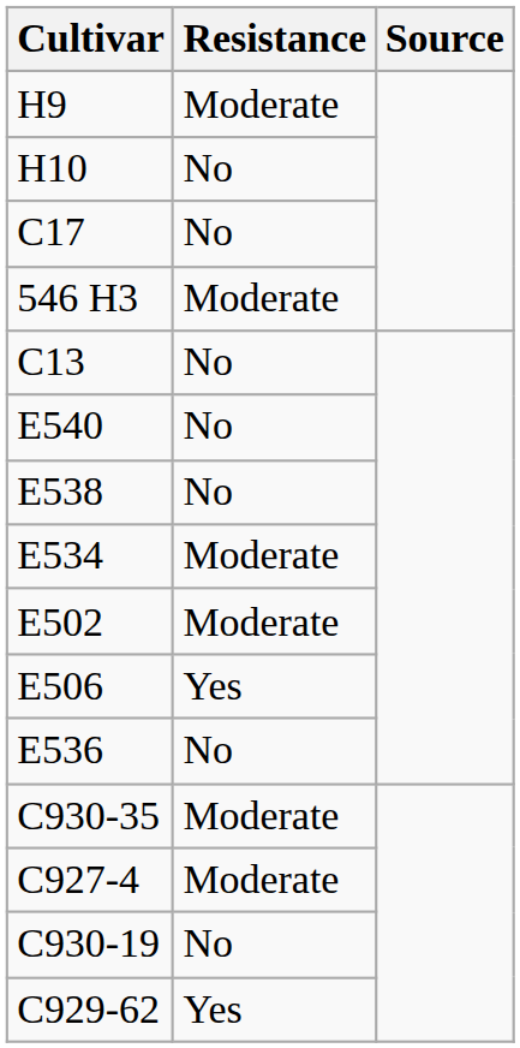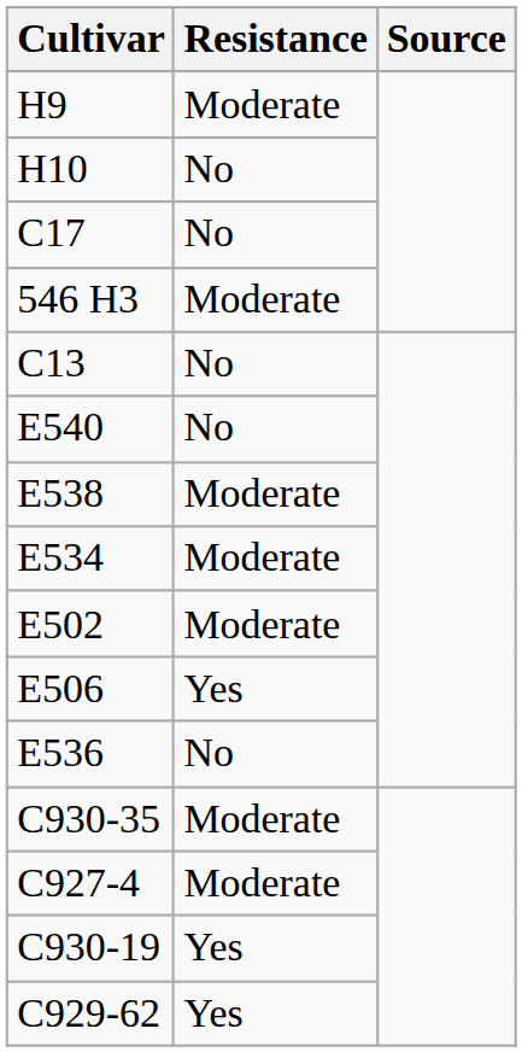 <table style="float: right; margin-left: 1em;" class="wikitable">
 <tr>
 <th>Cultivar</th>
 <th>Resistance</th>
 <th>Source</th>
 </tr>
 <tr>
 <td>H9</td>
 <td>Moderate</td>
 <td rowspan="4"></td>
 </tr>
 <tr>
 <td>H10</td>
 <td>No</td>
 </tr>
 <tr>
 <td>C17</td>
 <td>No</td>
 </tr>
 <tr>
 <td>546 H3</td>
 <td>Moderate</td>
 </tr>
 <tr>
 <td>C13</td>
 <td>No</td>
 <td rowspan="7"></td>
 </tr>
 <tr>
 <td>E540</td>
 <td>No</td>
 </tr>
 <tr>
 <td>E538</td>
-<td>No</td>
+<td>Moderate</td>
 </tr>
 <tr>
 <td>E534</td>
 <td>Moderate</td>
 </tr>
 <tr>
 <td>E502</td>
 <td>Moderate</td>
 </tr>
 <tr>
 <td>E506</td>
 <td>Yes</td>
 </tr>
 <tr>
 <td>E536</td>
 <td>No</td>
 </tr>
 <tr>
 <td>C930-35</td>
 <td>Moderate</td>
 <td rowspan="4"></td>
 </tr>
 <tr>
 <td>C927-4</td>
 <td>Moderate</td>
 </tr>
 <tr>
 <td>C930-19</td>
-<td>No</td>
+<td>Yes</td>
 </tr>
 <tr>
 <td>C929-62</td>
 <td>Yes</td>
 </tr>
 </table>
